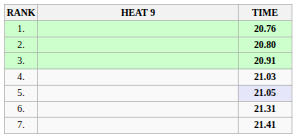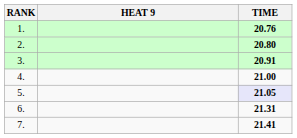 <table class="wikitable" style="border-collapse: collapse; font-size: 90%;">
 <tr>
 <th>RANK</th>
 <th style="width: 20em">HEAT 9</th>
 <th style="width: 5em">TIME</th>
 </tr>
 <tr style="background:#ccffcc;">
 <td align="center">1.</td>
 <td></td>
 <td align="center"><strong>20.76</strong></td>
 </tr>
 <tr style="background:#ccffcc;">
 <td align="center">2.</td>
 <td></td>
 <td align="center"><strong>20.80</strong></td>
 </tr>
 <tr style="background:#ccffcc;">
 <td align="center">3.</td>
 <td></td>
 <td align="center"><strong>20.91</strong></td>
 </tr>
 <tr>
 <td align="center">4.</td>
 <td></td>
-<td align="center"><strong>21.03</strong></td>
+<td align="center"><strong>21.00</strong></td>
 </tr>
 <tr>
 <td align="center">5.</td>
 <td></td>
 <td align="center" style="background: lavender;"><strong>21.05</strong></td>
 </tr>
 <tr>
 <td align="center">6.</td>
 <td></td>
 <td align="center"><strong>21.31</strong></td>
 </tr>
 <tr>
 <td align="center">7.</td>
 <td></td>
 <td align="center"><strong>21.41</strong></td>
 </tr>
 </table>
